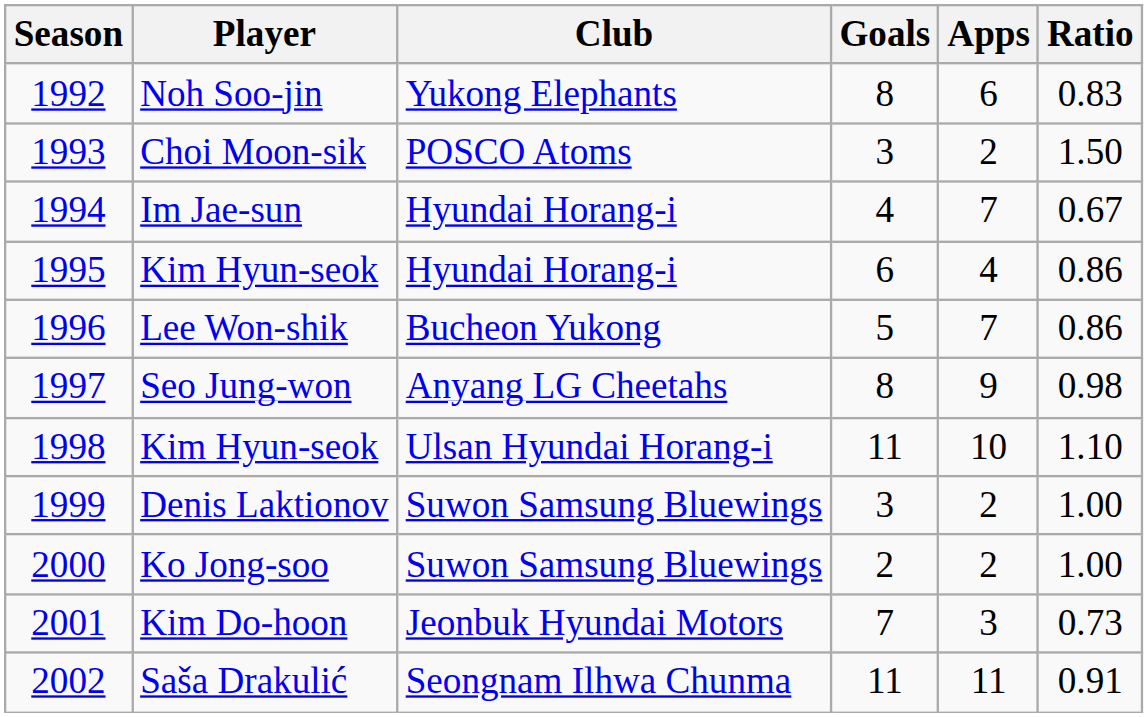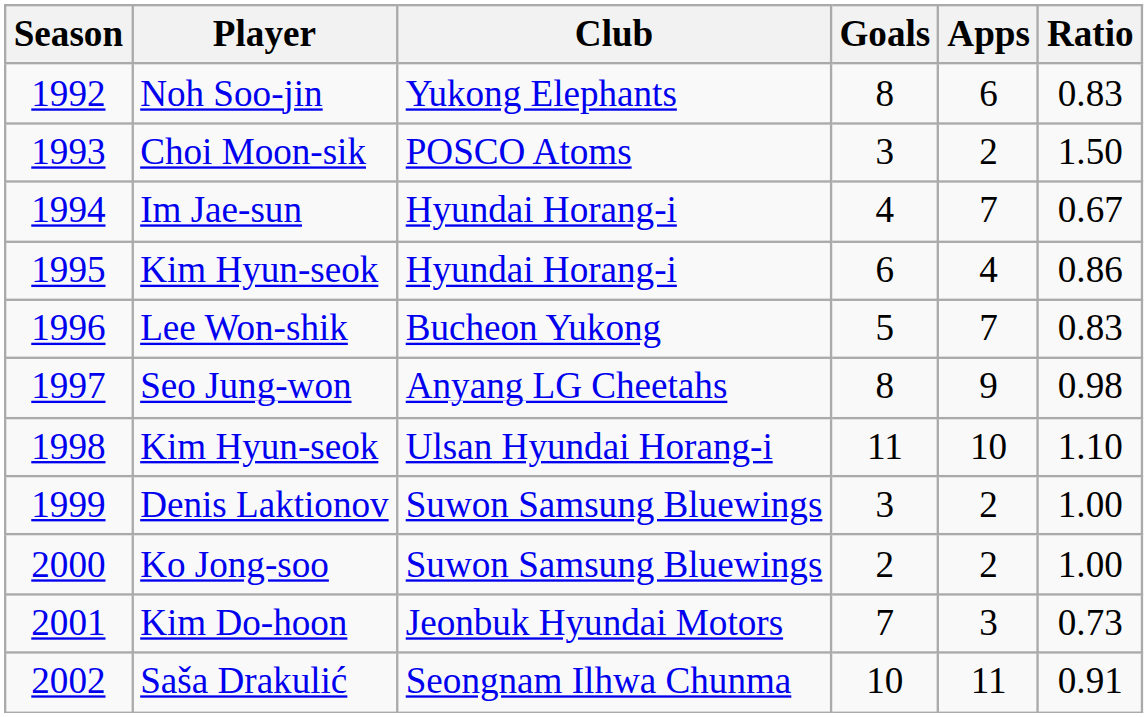 <table class="wikitable sortable" style="text-align:center">
 <tr>
 <th>Season</th>
 <th>Player</th>
 <th>Club</th>
 <th>Goals</th>
 <th>Apps</th>
 <th>Ratio</th>
 </tr>
 <tr>
 <td><a href='#'>1992</a></td>
 <td style="text-align:left"> <a href='#'>Noh Soo-jin</a></td>
 <td align="left"><a href='#'>Yukong Elephants</a></td>
 <td>8</td>
 <td>6</td>
 <td>0.83</td>
 </tr>
 <tr>
 <td><a href='#'>1993</a></td>
 <td style="text-align:left"> <a href='#'>Choi Moon-sik</a></td>
 <td align="left"><a href='#'>POSCO Atoms</a></td>
 <td>3</td>
 <td>2</td>
 <td>1.50</td>
 </tr>
 <tr>
 <td><a href='#'>1994</a></td>
 <td style="text-align:left"> <a href='#'>Im Jae-sun</a></td>
 <td align="left"><a href='#'>Hyundai Horang-i</a></td>
 <td>4</td>
 <td>7</td>
 <td>0.67</td>
 </tr>
 <tr>
 <td><a href='#'>1995</a></td>
 <td style="text-align:left"> <a href='#'>Kim Hyun-seok</a></td>
 <td align="left"><a href='#'>Hyundai Horang-i</a></td>
 <td>6</td>
 <td>4</td>
 <td>0.86</td>
 </tr>
 <tr>
 <td><a href='#'>1996</a></td>
 <td style="text-align:left"> <a href='#'>Lee Won-shik</a></td>
 <td align="left"><a href='#'>Bucheon Yukong</a></td>
 <td>5</td>
 <td>7</td>
-<td>0.86</td>
+<td>0.83</td>
 </tr>
 <tr>
 <td><a href='#'>1997</a></td>
 <td style="text-align:left"> <a href='#'>Seo Jung-won</a></td>
 <td align="left"><a href='#'>Anyang LG Cheetahs</a></td>
 <td>8</td>
 <td>9</td>
 <td>0.98</td>
 </tr>
 <tr>
 <td><a href='#'>1998</a></td>
 <td style="text-align:left"> <a href='#'>Kim Hyun-seok</a></td>
 <td align="left"><a href='#'>Ulsan Hyundai Horang-i</a></td>
 <td>11</td>
 <td>10</td>
 <td>1.10</td>
 </tr>
 <tr>
 <td><a href='#'>1999</a></td>
 <td style="text-align:left"> <a href='#'>Denis Laktionov</a></td>
 <td align="left"><a href='#'>Suwon Samsung Bluewings</a></td>
 <td align="center">3</td>
 <td align=center>2</td>
 <td>1.00</td>
 </tr>
 <tr>
 <td><a href='#'>2000</a></td>
 <td style="text-align:left"> <a href='#'>Ko Jong-soo</a></td>
 <td align="left"><a href='#'>Suwon Samsung Bluewings</a></td>
 <td>2</td>
 <td>2</td>
 <td>1.00</td>
 </tr>
 <tr>
 <td><a href='#'>2001</a></td>
 <td style="text-align:left"> <a href='#'>Kim Do-hoon</a></td>
 <td align="left"><a href='#'>Jeonbuk Hyundai Motors</a></td>
 <td>7</td>
 <td>3</td>
 <td>0.73</td>
 </tr>
 <tr>
 <td><a href='#'>2002</a></td>
 <td style="text-align:left"> <a href='#'>Saša Drakulić</a></td>
 <td align="left"><a href='#'>Seongnam Ilhwa Chunma</a></td>
-<td>11</td>
+<td>10</td>
 <td>11</td>
 <td>0.91</td>
 </tr>
 </table>
